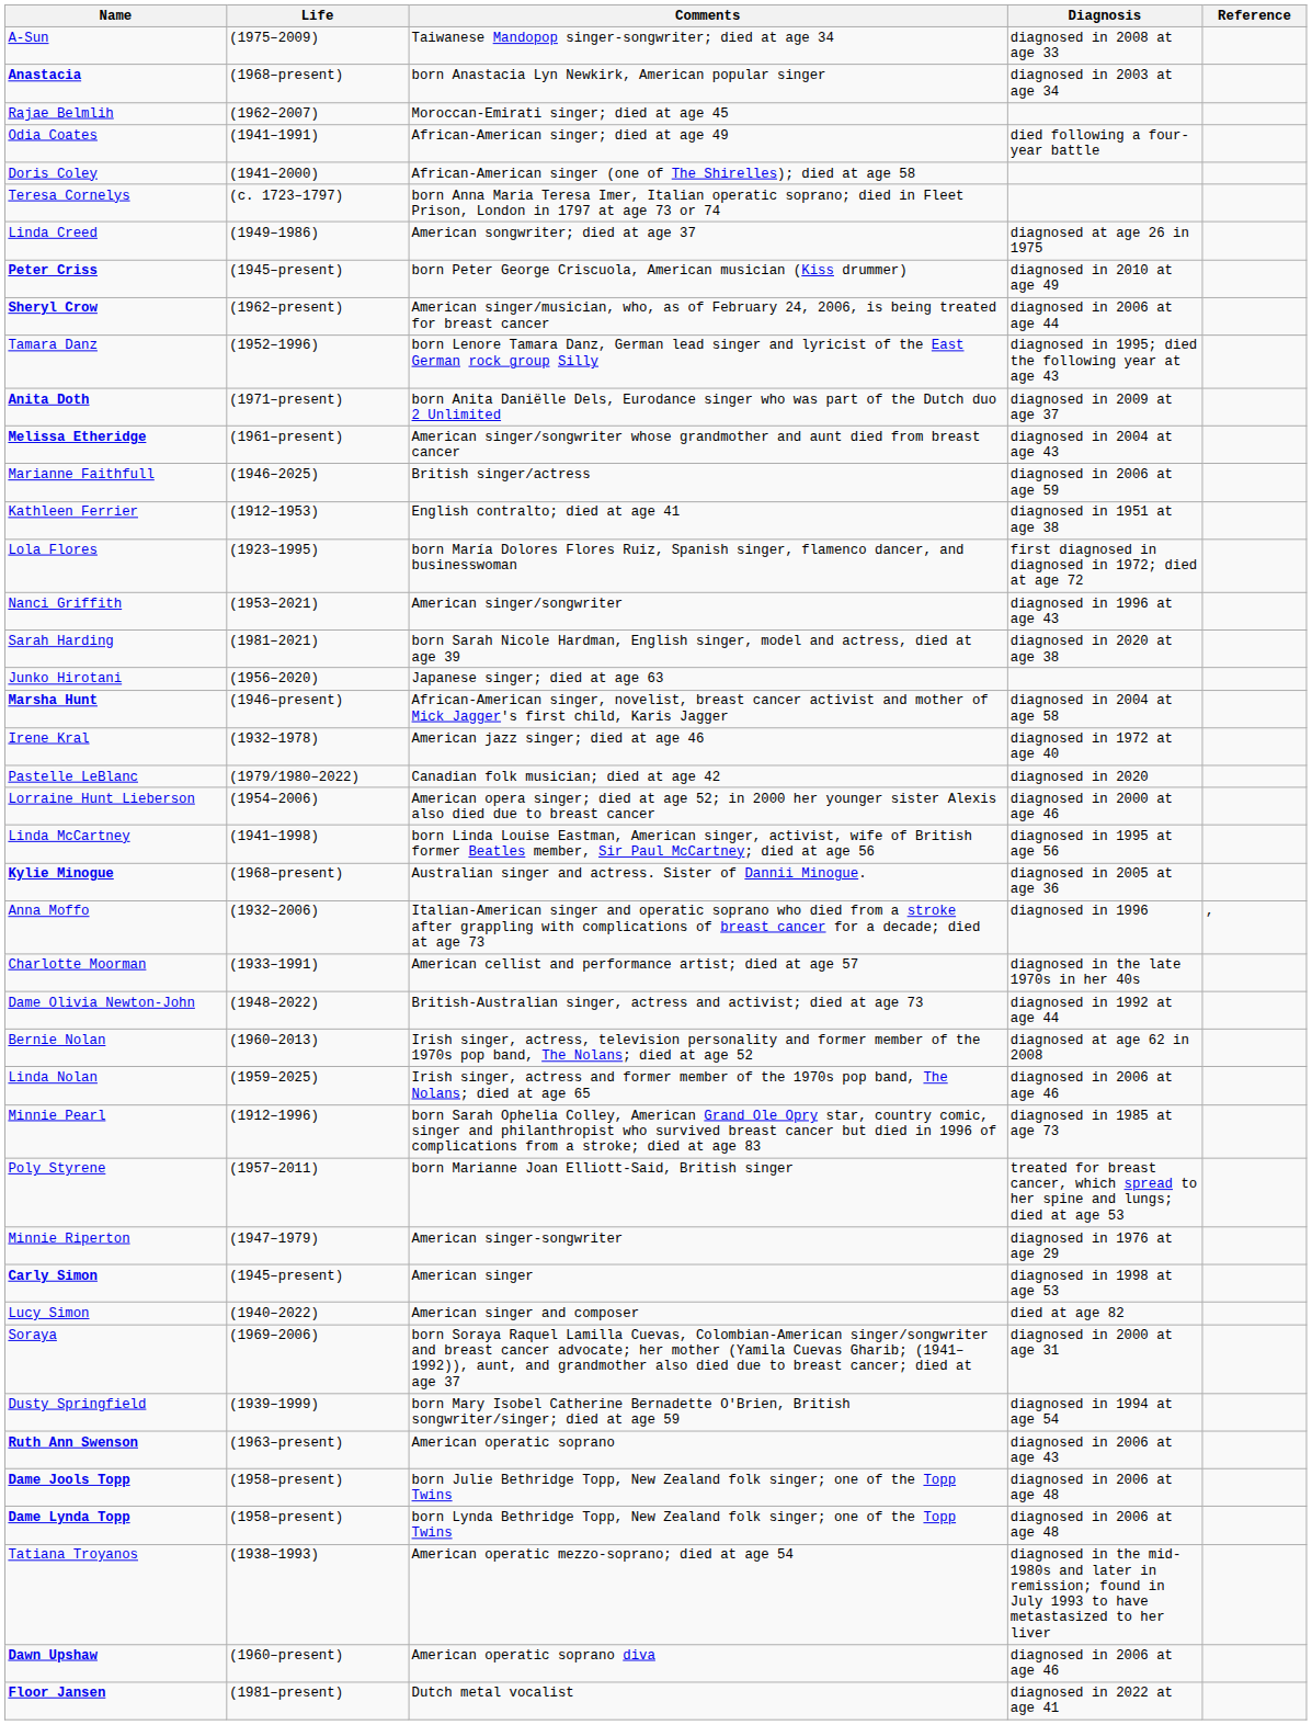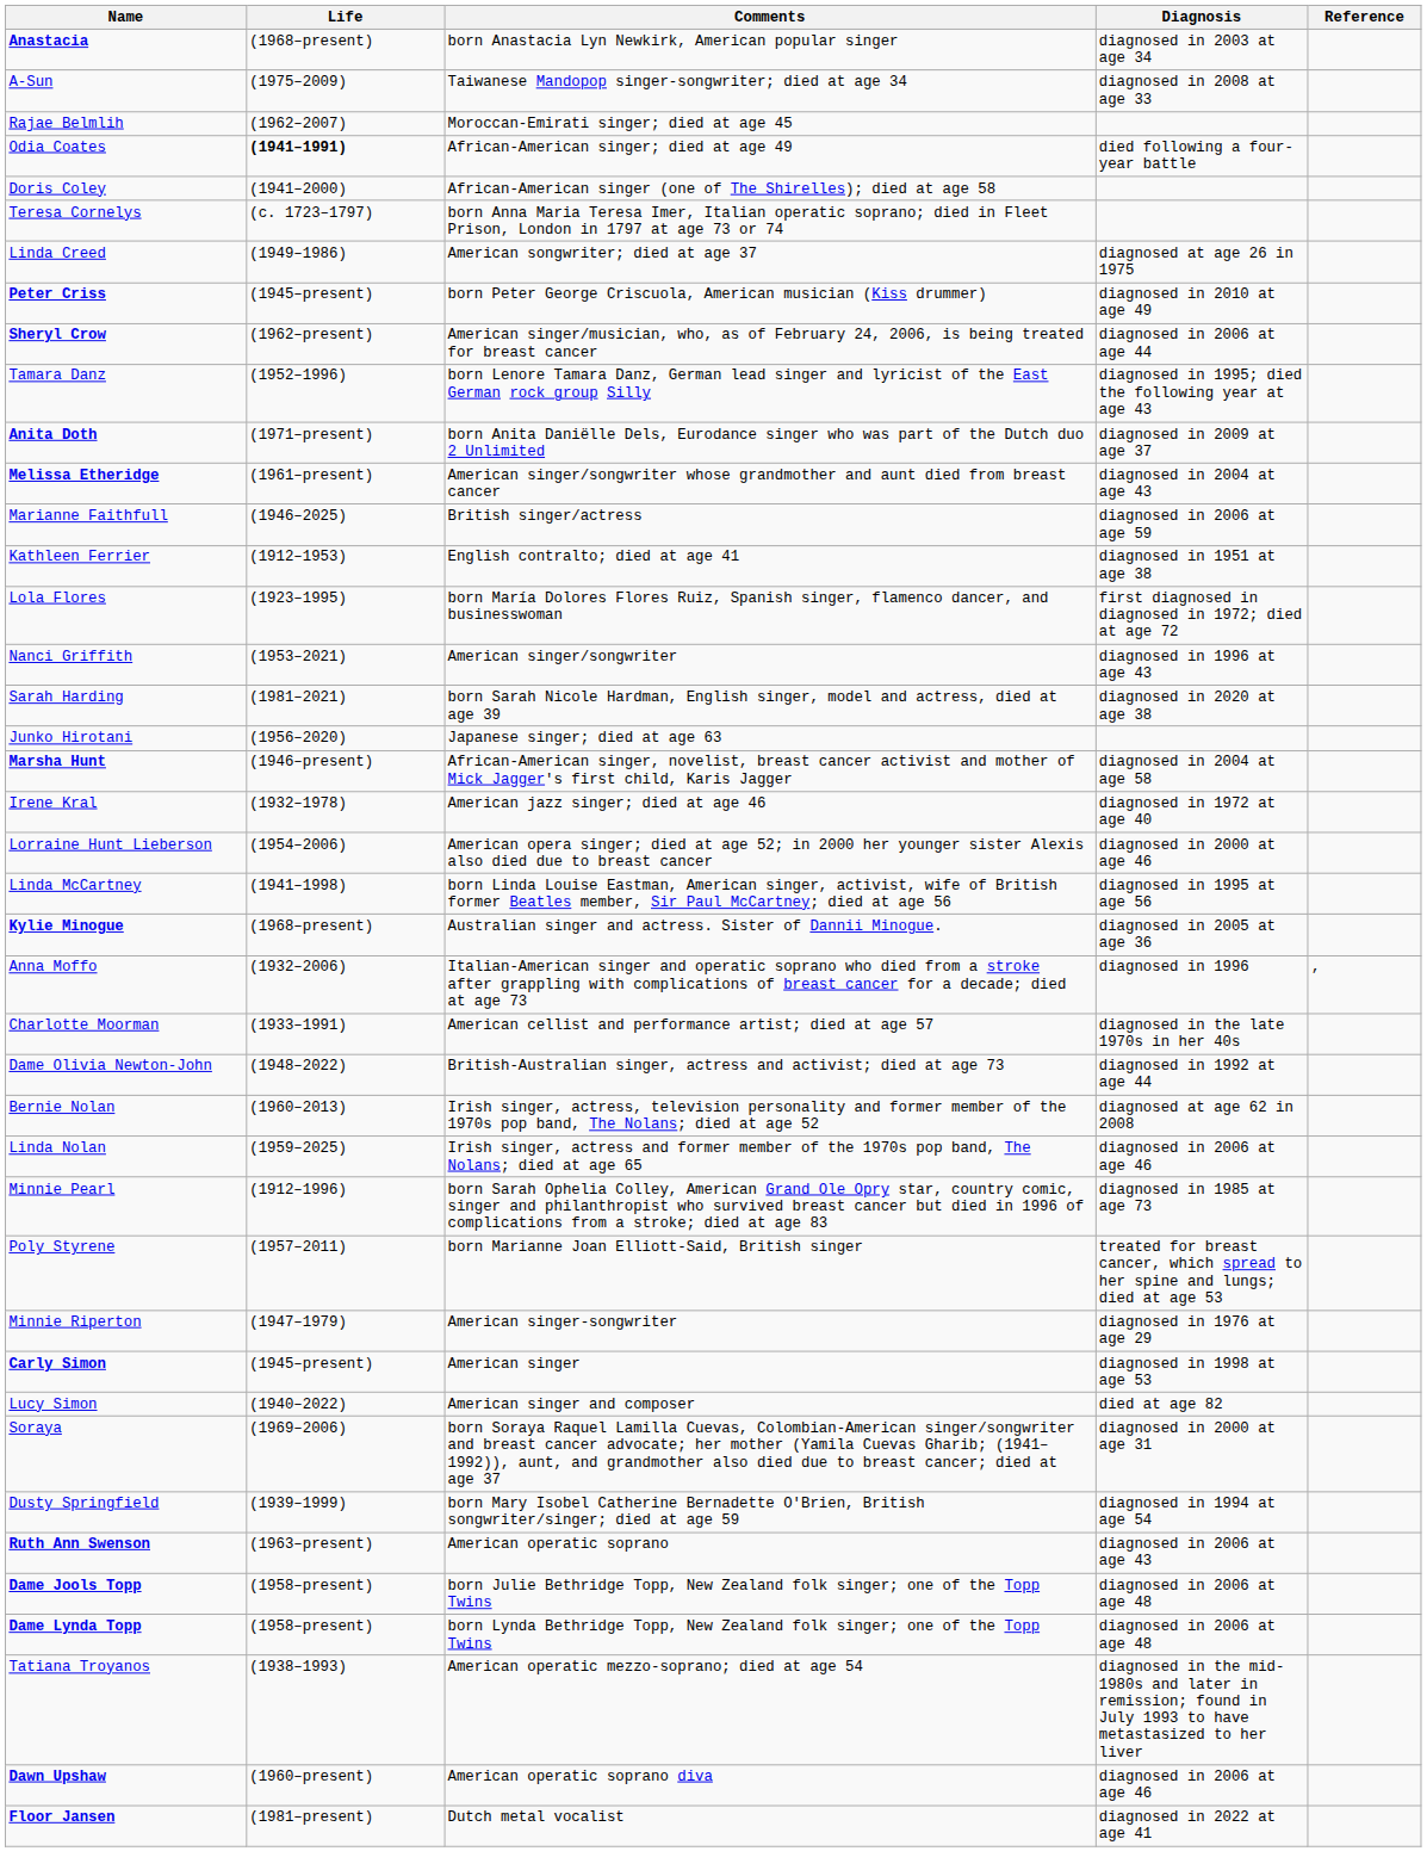 <table class=wikitable>
 <tr>
 <th style="width:17%;">Name</th>
 <th style="width:14%;">Life</th>
 <th style="width:46%;">Comments</th>
 <th style="width:15%;">Diagnosis</th>
 <th style="width:8%;">Reference</th>
 </tr>
 <tr valign="top">
+<td><strong><a href='#'>Anastacia</a></strong></td>
+<td>(1968–present)</td>
+<td>born Anastacia Lyn Newkirk, American popular singer</td>
+<td>diagnosed in 2003 at age 34</td>
+<td></td>
+</tr>
+<tr valign="top">
 <td><a href='#'>A-Sun</a></td>
 <td>(1975–2009)</td>
 <td>Taiwanese <a href='#'>Mandopop</a> singer-songwriter; died at age 34</td>
 <td>diagnosed in 2008 at age 33</td>
 <td> </td>
-</tr>
-<tr valign="top">
-<td><strong><a href='#'>Anastacia</a></strong></td>
-<td>(1968–present)</td>
-<td>born Anastacia Lyn Newkirk, American popular singer</td>
-<td>diagnosed in 2003 at age 34</td>
-<td></td>
 </tr>
 <tr valign="top">
 <td><a href='#'>Rajae Belmlih</a></td>
 <td>(1962–2007)</td>
 <td>Moroccan-Emirati singer; died at age 45</td>
 <td></td>
 <td></td>
 </tr>
 <tr valign="top">
 <td><a href='#'>Odia Coates</a></td>
-<td>(1941–1991)</td>
+<td><strong>(1941–1991)</strong></td>
 <td>African-American singer; died at age 49</td>
 <td>died following a four-year battle</td>
 <td></td>
 </tr>
 <tr valign="top">
 <td><a href='#'>Doris Coley</a></td>
 <td>(1941–2000)</td>
 <td>African-American singer (one of <a href='#'>The Shirelles</a>); died at age 58</td>
 <td></td>
 <td></td>
 </tr>
 <tr valign="top">
 <td><a href='#'>Teresa Cornelys</a></td>
 <td>(c. 1723–1797)</td>
 <td>born Anna Maria Teresa Imer, Italian operatic soprano; died in Fleet Prison, London in 1797 at age 73 or 74</td>
 <td></td>
 <td></td>
 </tr>
 <tr valign="top">
 <td><a href='#'>Linda Creed</a></td>
 <td>(1949–1986)</td>
 <td>American songwriter; died at age 37</td>
 <td>diagnosed at age 26 in 1975</td>
 <td></td>
 </tr>
 <tr valign="top">
 <td><strong><a href='#'>Peter Criss</a></strong></td>
 <td>(1945–present)</td>
 <td>born Peter George Criscuola, American musician (<a href='#'>Kiss</a> drummer)</td>
 <td>diagnosed in 2010 at age 49</td>
 <td></td>
 </tr>
 <tr valign="top">
 <td><strong><a href='#'>Sheryl Crow</a></strong></td>
 <td>(1962–present)</td>
 <td>American singer/musician, who, as of February 24, 2006, is being treated for breast cancer</td>
 <td>diagnosed in 2006 at age 44</td>
 <td></td>
 </tr>
 <tr valign="top">
 <td><a href='#'>Tamara Danz</a></td>
 <td>(1952–1996)</td>
 <td>born Lenore Tamara Danz, German lead singer and lyricist of the <a href='#'>East German</a> <a href='#'>rock group</a> <a href='#'>Silly</a></td>
 <td>diagnosed in 1995; died the following year at age 43</td>
 <td></td>
 </tr>
 <tr valign="top">
 <td><strong><a href='#'>Anita Doth</a></strong></td>
 <td>(1971–present)</td>
 <td>born Anita Daniëlle Dels, Eurodance singer who was part of the Dutch duo <a href='#'>2 Unlimited</a></td>
 <td>diagnosed in 2009 at age 37</td>
 <td></td>
 </tr>
 <tr valign="top">
 <td><strong><a href='#'>Melissa Etheridge</a></strong></td>
 <td>(1961–present)</td>
 <td>American singer/songwriter whose grandmother and aunt died from breast cancer</td>
 <td>diagnosed in 2004 at age 43</td>
 <td></td>
 </tr>
 <tr valign="top">
 <td><a href='#'>Marianne Faithfull</a></td>
 <td>(1946–2025)</td>
 <td>British singer/actress</td>
 <td>diagnosed in 2006 at age 59</td>
 <td></td>
 </tr>
 <tr valign="top">
 <td><a href='#'>Kathleen Ferrier</a></td>
 <td>(1912–1953)</td>
 <td>English contralto; died at age 41</td>
 <td>diagnosed in 1951 at age 38</td>
 </tr>
 <tr valign="top">
 <td><a href='#'>Lola Flores</a></td>
 <td>(1923–1995)</td>
 <td>born María Dolores Flores Ruiz, Spanish singer, flamenco dancer, and businesswoman</td>
 <td>first diagnosed in diagnosed in 1972; died at age 72</td>
 <td></td>
 </tr>
 <tr valign="top">
 <td><a href='#'>Nanci Griffith</a></td>
 <td>(1953–2021)</td>
 <td>American singer/songwriter</td>
 <td>diagnosed in 1996 at age 43</td>
 <td></td>
 </tr>
 <tr valign="top">
 <td><a href='#'>Sarah Harding</a></td>
 <td>(1981–2021)</td>
 <td>born Sarah Nicole Hardman, English singer, model and actress, died at age 39</td>
 <td>diagnosed in 2020 at age 38</td>
 <td></td>
 </tr>
 <tr valign="top">
 <td><a href='#'>Junko Hirotani</a></td>
 <td>(1956–2020)</td>
 <td>Japanese singer; died at age 63</td>
 <td></td>
 <td></td>
 </tr>
 <tr valign="top">
 <td><strong><a href='#'>Marsha Hunt</a></strong></td>
 <td>(1946–present)</td>
 <td>African-American singer, novelist, breast cancer activist and mother of <a href='#'>Mick Jagger</a>'s first child, Karis Jagger</td>
 <td>diagnosed in 2004 at age 58</td>
 <td></td>
 </tr>
 <tr valign="top">
 <td><a href='#'>Irene Kral</a></td>
 <td>(1932–1978)</td>
 <td>American jazz singer; died at age 46</td>
 <td>diagnosed in 1972 at age 40</td>
-<td></td>
-</tr>
-<tr valign="top">
-<td><a href='#'>Pastelle LeBlanc</a></td>
-<td>(1979/1980–2022)</td>
-<td>Canadian folk musician; died at age 42</td>
-<td>diagnosed in 2020</td>
 <td></td>
 </tr>
 <tr valign="top">
 <td><a href='#'>Lorraine Hunt Lieberson</a></td>
 <td>(1954–2006)</td>
 <td>American opera singer; died at age 52; in 2000 her younger sister Alexis also died due to breast cancer</td>
 <td>diagnosed in 2000 at age 46</td>
 <td></td>
 </tr>
 <tr valign="top">
 <td><a href='#'>Linda McCartney</a></td>
 <td>(1941–1998)</td>
 <td>born Linda Louise Eastman, American singer, activist, wife of British former <a href='#'>Beatles</a> member, <a href='#'>Sir Paul McCartney</a>; died at age 56</td>
 <td>diagnosed in 1995 at age 56</td>
 <td></td>
 </tr>
 <tr valign="top">
 <td><strong><a href='#'>Kylie Minogue</a></strong></td>
 <td>(1968–present)</td>
 <td>Australian singer and actress. Sister of <a href='#'>Dannii Minogue</a>.</td>
 <td>diagnosed in 2005 at age 36</td>
 <td></td>
 </tr>
 <tr valign="top">
 <td><a href='#'>Anna Moffo</a></td>
 <td>(1932–2006)</td>
 <td>Italian-American singer and operatic soprano who died from a <a href='#'>stroke</a> after grappling with complications of <a href='#'>breast cancer</a> for a decade; died at age 73</td>
 <td>diagnosed in 1996</td>
 <td>, </td>
 </tr>
 <tr valign="top">
 <td><a href='#'>Charlotte Moorman</a></td>
 <td>(1933–1991)</td>
 <td>American cellist and performance artist; died at age 57</td>
 <td>diagnosed in the late 1970s in her 40s</td>
 <td></td>
 </tr>
 <tr valign="top">
 <td><a href='#'>Dame Olivia Newton-John</a></td>
 <td>(1948–2022)</td>
 <td>British-Australian singer, actress and activist; died at age 73</td>
 <td>diagnosed in 1992 at age 44</td>
 <td></td>
 </tr>
 <tr valign="top">
 <td><a href='#'>Bernie Nolan</a></td>
 <td>(1960–2013)</td>
 <td>Irish singer, actress, television personality and former member of the 1970s pop band, <a href='#'>The Nolans</a>; died at age 52</td>
 <td>diagnosed at age 62 in 2008</td>
 <td></td>
 </tr>
 <tr valign="top">
 <td><a href='#'>Linda Nolan</a></td>
 <td>(1959–2025)</td>
 <td>Irish singer, actress and former member of the 1970s pop band, <a href='#'>The Nolans</a>; died at age 65</td>
 <td>diagnosed in 2006 at age 46</td>
 <td></td>
 </tr>
 <tr valign="top">
 <td><a href='#'>Minnie Pearl</a></td>
 <td>(1912–1996)</td>
 <td>born Sarah Ophelia Colley, American <a href='#'>Grand Ole Opry</a> star, country comic, singer and philanthropist who survived breast cancer but died in 1996 of complications from a stroke; died at age 83</td>
 <td>diagnosed in 1985 at age 73</td>
 <td></td>
 </tr>
 <tr valign="top">
 <td><a href='#'>Poly Styrene</a></td>
 <td>(1957–2011)</td>
 <td>born Marianne Joan Elliott-Said, British singer</td>
 <td>treated for breast cancer, which <a href='#'>spread</a> to her spine and lungs; died at age 53</td>
 <td></td>
 </tr>
 <tr valign="top">
 <td><a href='#'>Minnie Riperton</a></td>
 <td>(1947–1979)</td>
 <td>American singer-songwriter</td>
 <td>diagnosed in 1976 at age 29</td>
 <td></td>
 </tr>
 <tr valign="top">
 <td><strong><a href='#'>Carly Simon</a></strong></td>
 <td>(1945–present)</td>
 <td>American singer</td>
 <td>diagnosed in 1998 at age 53</td>
 <td></td>
 </tr>
 <tr valign="top">
 <td><a href='#'>Lucy Simon</a></td>
 <td>(1940–2022)</td>
 <td>American singer and composer</td>
 <td>died at age 82</td>
 <td></td>
 </tr>
 <tr valign="top">
 <td><a href='#'>Soraya</a></td>
 <td>(1969–2006)</td>
 <td>born Soraya Raquel Lamilla Cuevas, Colombian-American singer/songwriter and breast cancer advocate; her mother (Yamila Cuevas Gharib; (1941–1992)), aunt, and grandmother also died due to breast cancer; died at age 37</td>
 <td>diagnosed in 2000 at age 31</td>
 <td></td>
 </tr>
 <tr valign="top">
 <td><a href='#'>Dusty Springfield</a></td>
 <td>(1939–1999)</td>
 <td>born Mary Isobel Catherine Bernadette O'Brien, British songwriter/singer; died at age 59</td>
 <td>diagnosed in 1994 at age 54</td>
 <td></td>
 </tr>
 <tr valign="top">
 <td><strong><a href='#'>Ruth Ann Swenson</a></strong></td>
 <td>(1963–present)</td>
 <td>American operatic soprano</td>
 <td>diagnosed in 2006 at age 43</td>
 <td></td>
 </tr>
 <tr valign="top">
 <td><strong><a href='#'>Dame Jools Topp</a></strong></td>
 <td>(1958–present)</td>
 <td>born Julie Bethridge Topp, New Zealand folk singer; one of the <a href='#'>Topp Twins</a></td>
 <td>diagnosed in 2006 at age 48</td>
 <td></td>
 </tr>
 <tr valign="top">
 <td><strong><a href='#'>Dame Lynda Topp</a></strong></td>
 <td>(1958–present)</td>
 <td>born Lynda Bethridge Topp, New Zealand folk singer; one of the <a href='#'>Topp Twins</a></td>
 <td>diagnosed in 2006 at age 48</td>
 <td></td>
 </tr>
 <tr valign="top">
 <td><a href='#'>Tatiana Troyanos</a></td>
 <td>(1938–1993)</td>
 <td>American operatic mezzo-soprano; died at age 54</td>
 <td>diagnosed in the mid-1980s and later in remission; found in July 1993 to have metastasized to her liver</td>
 <td></td>
 </tr>
 <tr valign="top">
 <td><strong><a href='#'>Dawn Upshaw</a></strong></td>
 <td>(1960–present)</td>
 <td>American operatic soprano <a href='#'>diva</a></td>
 <td>diagnosed in 2006 at age 46</td>
 <td></td>
 </tr>
 <tr valign="top">
 <td><strong><a href='#'>Floor Jansen</a></strong></td>
 <td>(1981–present)</td>
 <td>Dutch metal vocalist</td>
 <td>diagnosed in 2022 at age 41</td>
 <td></td>
 </tr>
 </table>
